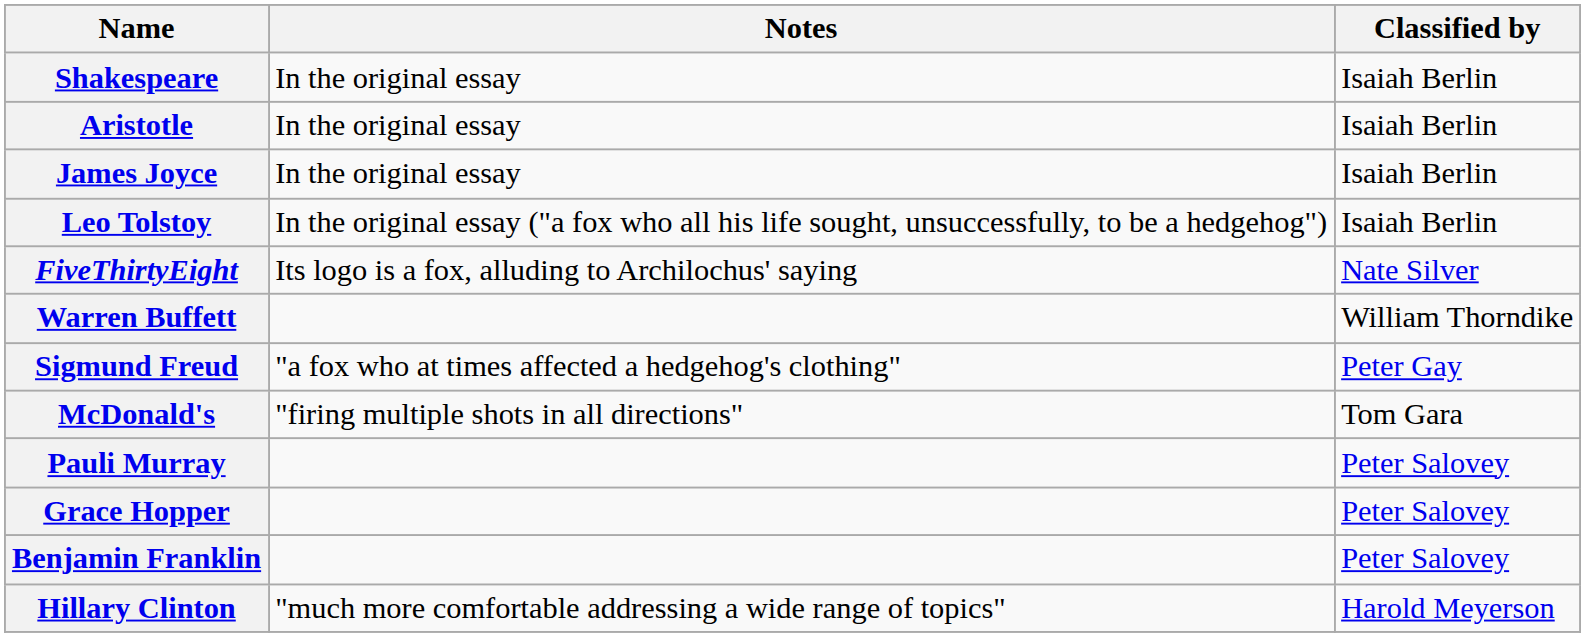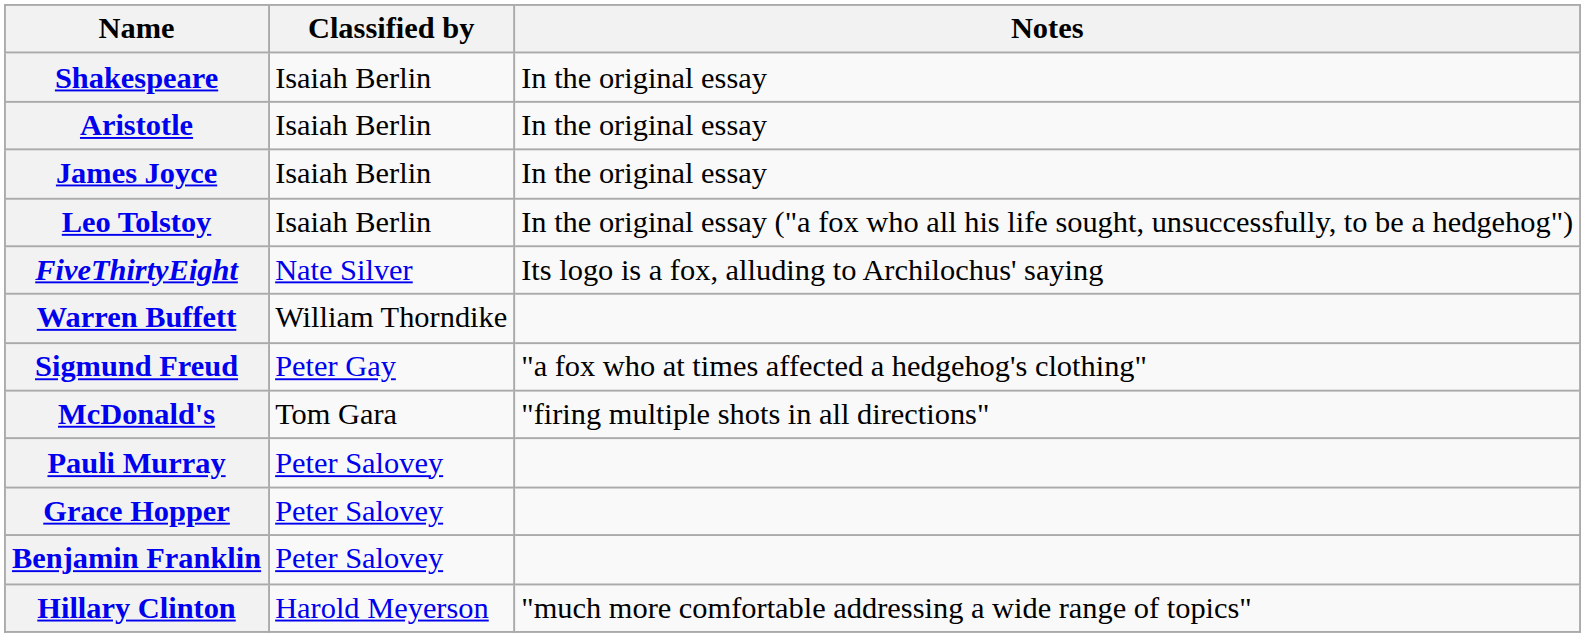 <table class="wikitable plainrowheaders sortable">
 <tr>
 <th scope="col">Name</th>
+<th scope="col">Classified by</th>
 <th scope="col" class="unsortable">Notes</th>
-<th scope="col">Classified by</th>
 </tr>
 <tr>
 <th scope="row"><a href='#'>Shakespeare</a></th>
+<td>Isaiah Berlin</td>
 <td>In the original essay</td>
-<td>Isaiah Berlin</td>
 </tr>
 <tr>
 <th scope="row"><a href='#'>Aristotle</a></th>
+<td>Isaiah Berlin</td>
 <td>In the original essay</td>
-<td>Isaiah Berlin</td>
 </tr>
 <tr>
 <th scope="row"><a href='#'>James Joyce</a></th>
+<td>Isaiah Berlin</td>
 <td>In the original essay</td>
-<td>Isaiah Berlin</td>
 </tr>
 <tr>
 <th scope="row"><a href='#'>Leo Tolstoy</a></th>
+<td>Isaiah Berlin</td>
 <td>In the original essay ("a fox who all his life sought, unsuccessfully, to be a hedgehog")</td>
-<td>Isaiah Berlin</td>
 </tr>
 <tr>
 <th scope="row"><em><a href='#'>FiveThirtyEight</a></em></th>
+<td><a href='#'>Nate Silver</a></td>
 <td>Its logo is a fox, alluding to Archilochus' saying</td>
-<td><a href='#'>Nate Silver</a></td>
 </tr>
 <tr>
 <th scope="row"><a href='#'>Warren Buffett</a></th>
+<td>William Thorndike</td>
 <td></td>
-<td>William Thorndike</td>
 </tr>
 <tr>
 <th scope="row"><a href='#'>Sigmund Freud</a></th>
+<td><a href='#'>Peter Gay</a></td>
 <td>"a fox who at times affected a hedgehog's clothing"</td>
-<td><a href='#'>Peter Gay</a></td>
 </tr>
 <tr>
 <th scope="row"><a href='#'>McDonald's</a></th>
+<td>Tom Gara</td>
 <td>"firing multiple shots in all directions"</td>
-<td>Tom Gara</td>
 </tr>
 <tr>
 <th scope="row"><a href='#'>Pauli Murray</a></th>
+<td><a href='#'>Peter Salovey</a></td>
 <td></td>
-<td><a href='#'>Peter Salovey</a></td>
 </tr>
 <tr>
 <th scope="row"><a href='#'>Grace Hopper</a></th>
+<td><a href='#'>Peter Salovey</a></td>
 <td></td>
-<td><a href='#'>Peter Salovey</a></td>
 </tr>
 <tr>
 <th scope="row"><a href='#'>Benjamin Franklin</a></th>
+<td><a href='#'>Peter Salovey</a></td>
 <td></td>
-<td><a href='#'>Peter Salovey</a></td>
 </tr>
 <tr>
 <th scope="row"><a href='#'>Hillary Clinton</a></th>
+<td><a href='#'>Harold Meyerson</a></td>
 <td>"much more comfortable addressing a wide range of topics"</td>
-<td><a href='#'>Harold Meyerson</a></td>
 </tr>
 </table>
